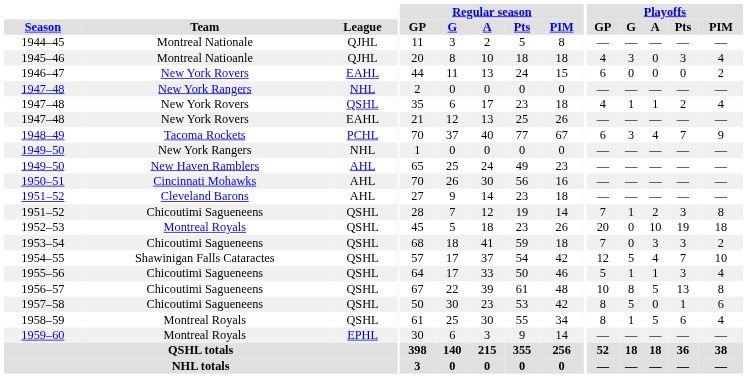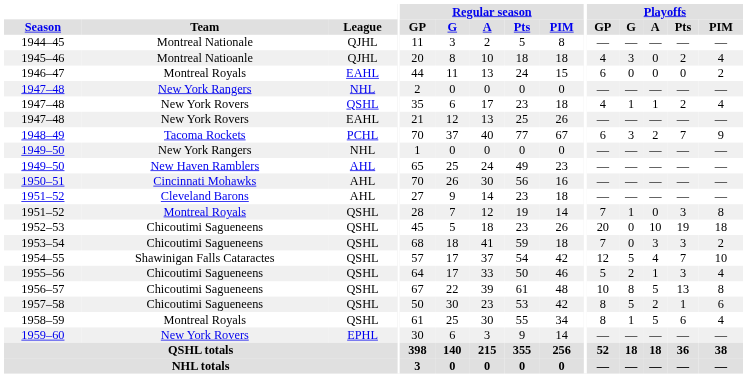 <table border="0" cellpadding="1" cellspacing="0" style="text-align:center; width:60em">
 <tr bgcolor="#e0e0e0">
 <th colspan="3" bgcolor="#ffffff"></th>
 <th rowspan="100" bgcolor="#ffffff"></th>
 <th colspan="5"><a href='#'>Regular season</a></th>
 <th rowspan="100" bgcolor="#ffffff"></th>
 <th colspan="5"><a href='#'>Playoffs</a></th>
 </tr>
 <tr bgcolor="#e0e0e0">
 <th><a href='#'>Season</a></th>
 <th>Team</th>
 <th>League</th>
 <th>GP</th>
 <th><a href='#'>G</a></th>
 <th><a href='#'>A</a></th>
 <th><a href='#'>Pts</a></th>
 <th><a href='#'>PIM</a></th>
 <th>GP</th>
 <th>G</th>
 <th>A</th>
 <th>Pts</th>
 <th>PIM</th>
 </tr>
 <tr>
 <td>1944–45</td>
 <td>Montreal Nationale</td>
 <td>QJHL</td>
 <td>11</td>
 <td>3</td>
 <td>2</td>
 <td>5</td>
 <td>8</td>
 <td>—</td>
 <td>—</td>
 <td>—</td>
 <td>—</td>
 <td>—</td>
 </tr>
 <tr bgcolor="#f0f0f0">
 <td>1945–46</td>
 <td>Montreal Natioanle</td>
 <td>QJHL</td>
 <td>20</td>
 <td>8</td>
 <td>10</td>
 <td>18</td>
 <td>18</td>
 <td>4</td>
 <td>3</td>
 <td>0</td>
-<td>3</td>
+<td>2</td>
 <td>4</td>
 </tr>
 <tr>
 <td>1946–47</td>
-<td><a href='#'>New York Rovers</a></td>
+<td>Montreal Royals</td>
 <td><a href='#'>EAHL</a></td>
 <td>44</td>
 <td>11</td>
 <td>13</td>
 <td>24</td>
 <td>15</td>
 <td>6</td>
 <td>0</td>
 <td>0</td>
 <td>0</td>
 <td>2</td>
 </tr>
 <tr bgcolor="#f0f0f0">
 <td><a href='#'>1947–48</a></td>
 <td><a href='#'>New York Rangers</a></td>
 <td><a href='#'>NHL</a></td>
 <td>2</td>
 <td>0</td>
 <td>0</td>
 <td>0</td>
 <td>0</td>
 <td>—</td>
 <td>—</td>
 <td>—</td>
 <td>—</td>
 <td>—</td>
 </tr>
 <tr>
 <td>1947–48</td>
 <td>New York Rovers</td>
 <td><a href='#'>QSHL</a></td>
 <td>35</td>
 <td>6</td>
 <td>17</td>
 <td>23</td>
 <td>18</td>
 <td>4</td>
 <td>1</td>
 <td>1</td>
 <td>2</td>
 <td>4</td>
 </tr>
 <tr bgcolor="#f0f0f0">
 <td>1947–48</td>
 <td>New York Rovers</td>
 <td>EAHL</td>
 <td>21</td>
 <td>12</td>
 <td>13</td>
 <td>25</td>
 <td>26</td>
 <td>—</td>
 <td>—</td>
 <td>—</td>
 <td>—</td>
 <td>—</td>
 </tr>
 <tr>
 <td><a href='#'>1948–49</a></td>
 <td><a href='#'>Tacoma Rockets</a></td>
 <td><a href='#'>PCHL</a></td>
 <td>70</td>
 <td>37</td>
 <td>40</td>
 <td>77</td>
 <td>67</td>
 <td>6</td>
 <td>3</td>
-<td>4</td>
+<td>2</td>
 <td>7</td>
 <td>9</td>
 </tr>
 <tr bgcolor="#f0f0f0">
 <td><a href='#'>1949–50</a></td>
 <td>New York Rangers</td>
 <td>NHL</td>
 <td>1</td>
 <td>0</td>
 <td>0</td>
 <td>0</td>
 <td>0</td>
 <td>—</td>
 <td>—</td>
 <td>—</td>
 <td>—</td>
 <td>—</td>
 </tr>
 <tr>
 <td><a href='#'>1949–50</a></td>
 <td><a href='#'>New Haven Ramblers</a></td>
 <td><a href='#'>AHL</a></td>
 <td>65</td>
 <td>25</td>
 <td>24</td>
 <td>49</td>
 <td>23</td>
 <td>—</td>
 <td>—</td>
 <td>—</td>
 <td>—</td>
 <td>—</td>
 </tr>
 <tr bgcolor="#f0f0f0">
 <td><a href='#'>1950–51</a></td>
 <td><a href='#'>Cincinnati Mohawks</a></td>
 <td>AHL</td>
 <td>70</td>
 <td>26</td>
 <td>30</td>
 <td>56</td>
 <td>16</td>
 <td>—</td>
 <td>—</td>
 <td>—</td>
 <td>—</td>
 <td>—</td>
 </tr>
 <tr>
 <td><a href='#'>1951–52</a></td>
 <td><a href='#'>Cleveland Barons</a></td>
 <td>AHL</td>
 <td>27</td>
 <td>9</td>
 <td>14</td>
 <td>23</td>
 <td>18</td>
 <td>—</td>
 <td>—</td>
 <td>—</td>
 <td>—</td>
 <td>—</td>
 </tr>
 <tr bgcolor="#f0f0f0">
 <td>1951–52</td>
-<td>Chicoutimi Sagueneens</td>
+<td><a href='#'>Montreal Royals</a></td>
 <td>QSHL</td>
 <td>28</td>
 <td>7</td>
 <td>12</td>
 <td>19</td>
 <td>14</td>
 <td>7</td>
 <td>1</td>
-<td>2</td>
+<td>0</td>
 <td>3</td>
 <td>8</td>
 </tr>
 <tr>
 <td>1952–53</td>
-<td><a href='#'>Montreal Royals</a></td>
+<td>Chicoutimi Sagueneens</td>
 <td>QSHL</td>
 <td>45</td>
 <td>5</td>
 <td>18</td>
 <td>23</td>
 <td>26</td>
 <td>20</td>
 <td>0</td>
 <td>10</td>
 <td>19</td>
 <td>18</td>
 </tr>
 <tr bgcolor="#f0f0f0">
 <td>1953–54</td>
 <td>Chicoutimi Sagueneens</td>
 <td>QSHL</td>
 <td>68</td>
 <td>18</td>
 <td>41</td>
 <td>59</td>
 <td>18</td>
 <td>7</td>
 <td>0</td>
 <td>3</td>
 <td>3</td>
 <td>2</td>
 </tr>
 <tr>
 <td>1954–55</td>
 <td>Shawinigan Falls Cataractes</td>
 <td>QSHL</td>
 <td>57</td>
 <td>17</td>
 <td>37</td>
 <td>54</td>
 <td>42</td>
 <td>12</td>
 <td>5</td>
 <td>4</td>
 <td>7</td>
 <td>10</td>
 </tr>
 <tr bgcolor="#f0f0f0">
 <td>1955–56</td>
 <td>Chicoutimi Sagueneens</td>
 <td>QSHL</td>
 <td>64</td>
 <td>17</td>
 <td>33</td>
 <td>50</td>
 <td>46</td>
 <td>5</td>
-<td>1</td>
+<td>2</td>
 <td>1</td>
 <td>3</td>
 <td>4</td>
 </tr>
 <tr>
 <td>1956–57</td>
 <td>Chicoutimi Sagueneens</td>
 <td>QSHL</td>
 <td>67</td>
 <td>22</td>
 <td>39</td>
 <td>61</td>
 <td>48</td>
 <td>10</td>
 <td>8</td>
 <td>5</td>
 <td>13</td>
 <td>8</td>
 </tr>
 <tr bgcolor="#f0f0f0">
 <td>1957–58</td>
 <td>Chicoutimi Sagueneens</td>
 <td>QSHL</td>
 <td>50</td>
 <td>30</td>
 <td>23</td>
 <td>53</td>
 <td>42</td>
 <td>8</td>
 <td>5</td>
-<td>0</td>
+<td>2</td>
 <td>1</td>
 <td>6</td>
 </tr>
 <tr>
 <td>1958–59</td>
 <td>Montreal Royals</td>
 <td>QSHL</td>
 <td>61</td>
 <td>25</td>
 <td>30</td>
 <td>55</td>
 <td>34</td>
 <td>8</td>
 <td>1</td>
 <td>5</td>
 <td>6</td>
 <td>4</td>
 </tr>
 <tr bgcolor="#f0f0f0">
 <td><a href='#'>1959–60</a></td>
-<td>Montreal Royals</td>
+<td><a href='#'>New York Rovers</a></td>
 <td><a href='#'>EPHL</a></td>
 <td>30</td>
 <td>6</td>
 <td>3</td>
 <td>9</td>
 <td>14</td>
 <td>—</td>
 <td>—</td>
 <td>—</td>
 <td>—</td>
 <td>—</td>
 </tr>
 <tr bgcolor="#e0e0e0">
 <th colspan="3">QSHL totals</th>
 <th>398</th>
 <th>140</th>
 <th>215</th>
 <th>355</th>
 <th>256</th>
 <th>52</th>
 <th>18</th>
 <th>18</th>
 <th>36</th>
 <th>38</th>
 </tr>
 <tr bgcolor="#e0e0e0">
 <th colspan="3">NHL totals</th>
 <th>3</th>
 <th>0</th>
 <th>0</th>
 <th>0</th>
 <th>0</th>
 <th>—</th>
 <th>—</th>
 <th>—</th>
 <th>—</th>
 <th>—</th>
 </tr>
 </table>
